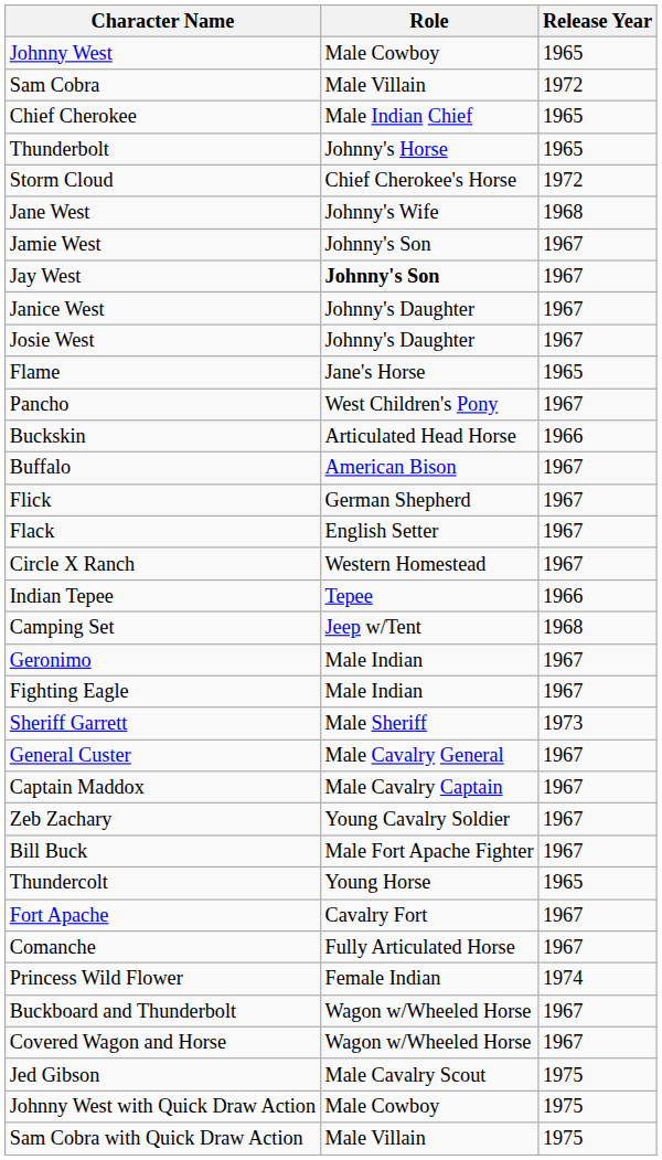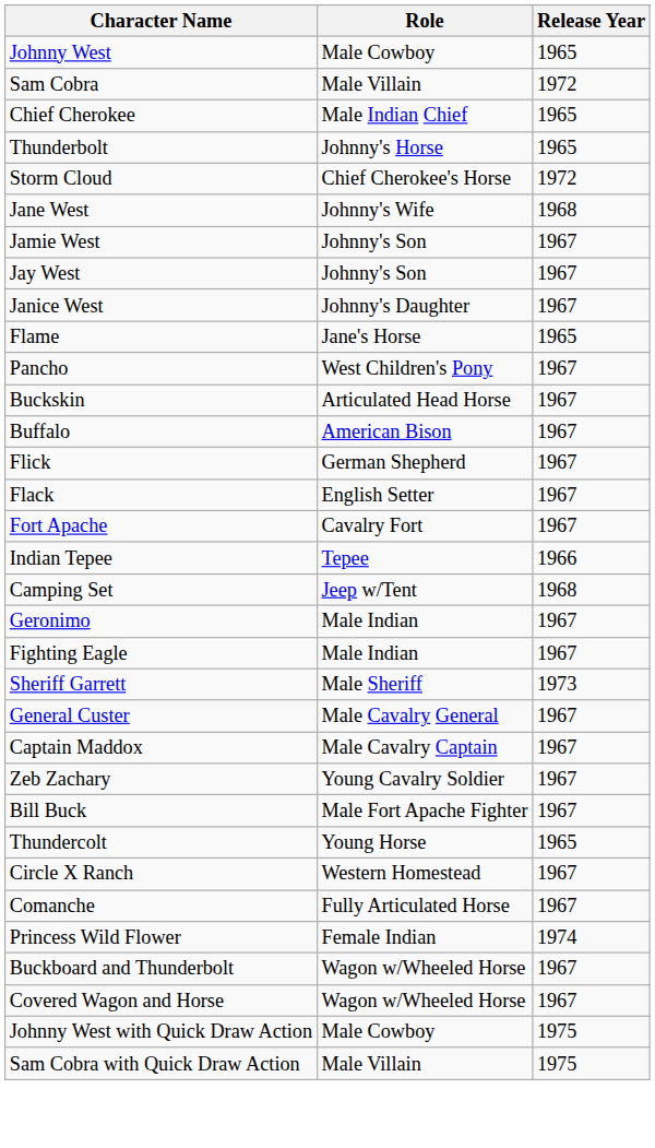 <table class="wikitable">
 <tr>
 <th>Character Name</th>
 <th>Role</th>
 <th>Release Year</th>
 </tr>
 <tr>
 <td><a href='#'>Johnny West</a></td>
 <td>Male Cowboy</td>
 <td>1965</td>
 </tr>
 <tr>
 <td>Sam Cobra</td>
 <td>Male Villain</td>
 <td>1972</td>
 </tr>
 <tr>
 <td>Chief Cherokee</td>
 <td>Male <a href='#'>Indian</a> <a href='#'>Chief</a></td>
 <td>1965</td>
 </tr>
 <tr>
 <td>Thunderbolt</td>
 <td>Johnny's <a href='#'>Horse</a></td>
 <td>1965</td>
 </tr>
 <tr>
 <td>Storm Cloud</td>
 <td>Chief Cherokee's Horse</td>
 <td>1972</td>
 </tr>
 <tr>
 <td>Jane West</td>
 <td>Johnny's Wife</td>
 <td>1968</td>
 </tr>
 <tr>
 <td>Jamie West</td>
 <td>Johnny's Son</td>
 <td>1967</td>
 </tr>
 <tr>
 <td>Jay West</td>
-<td><strong>Johnny's Son</strong></td>
+<td>Johnny's Son</td>
 <td>1967</td>
 </tr>
 <tr>
 <td>Janice West</td>
-<td>Johnny's Daughter</td>
-<td>1967</td>
-</tr>
-<tr>
-<td>Josie West</td>
 <td>Johnny's Daughter</td>
 <td>1967</td>
 </tr>
 <tr>
 <td>Flame</td>
 <td>Jane's Horse</td>
 <td>1965</td>
 </tr>
 <tr>
 <td>Pancho</td>
 <td>West Children's <a href='#'>Pony</a></td>
 <td>1967</td>
 </tr>
 <tr>
 <td>Buckskin</td>
 <td>Articulated Head Horse</td>
-<td>1966</td>
+<td>1967</td>
 </tr>
 <tr>
 <td>Buffalo</td>
 <td><a href='#'>American Bison</a></td>
 <td>1967</td>
 </tr>
 <tr>
 <td>Flick</td>
 <td>German Shepherd</td>
 <td>1967</td>
 </tr>
 <tr>
 <td>Flack</td>
 <td>English Setter</td>
 <td>1967</td>
 </tr>
 <tr>
-<td>Circle X Ranch</td>
-<td>Western Homestead</td>
+<td><a href='#'>Fort Apache</a></td>
+<td>Cavalry Fort</td>
 <td>1967</td>
 </tr>
 <tr>
 <td>Indian Tepee</td>
 <td><a href='#'>Tepee</a></td>
 <td>1966</td>
 </tr>
 <tr>
 <td>Camping Set</td>
 <td><a href='#'>Jeep</a> w/Tent</td>
 <td>1968</td>
 </tr>
 <tr>
 <td><a href='#'>Geronimo</a></td>
 <td>Male Indian</td>
 <td>1967</td>
 </tr>
 <tr>
 <td>Fighting Eagle</td>
 <td>Male Indian</td>
 <td>1967</td>
 </tr>
 <tr>
 <td><a href='#'>Sheriff Garrett</a></td>
 <td>Male <a href='#'>Sheriff</a></td>
 <td>1973</td>
 </tr>
 <tr>
 <td><a href='#'>General Custer</a></td>
 <td>Male <a href='#'>Cavalry</a> <a href='#'>General</a></td>
 <td>1967</td>
 </tr>
 <tr>
 <td>Captain Maddox</td>
 <td>Male Cavalry <a href='#'>Captain</a></td>
 <td>1967</td>
 </tr>
 <tr>
 <td>Zeb Zachary</td>
 <td>Young Cavalry Soldier</td>
 <td>1967</td>
 </tr>
 <tr>
 <td>Bill Buck</td>
 <td>Male Fort Apache Fighter</td>
 <td>1967</td>
 </tr>
 <tr>
 <td>Thundercolt</td>
 <td>Young Horse</td>
 <td>1965</td>
 </tr>
 <tr>
-<td><a href='#'>Fort Apache</a></td>
-<td>Cavalry Fort</td>
+<td>Circle X Ranch</td>
+<td>Western Homestead</td>
 <td>1967</td>
 </tr>
 <tr>
 <td>Comanche</td>
 <td>Fully Articulated Horse</td>
 <td>1967</td>
 </tr>
 <tr>
 <td>Princess Wild Flower</td>
 <td>Female Indian</td>
 <td>1974</td>
 </tr>
 <tr>
 <td>Buckboard and Thunderbolt</td>
 <td>Wagon w/Wheeled Horse</td>
 <td>1967</td>
 </tr>
 <tr>
 <td>Covered Wagon and Horse</td>
 <td>Wagon w/Wheeled Horse</td>
 <td>1967</td>
 </tr>
 <tr>
-<td>Jed Gibson</td>
-<td>Male Cavalry Scout</td>
-<td>1975</td>
-</tr>
-<tr>
 <td>Johnny West with Quick Draw Action</td>
 <td>Male Cowboy</td>
 <td>1975</td>
 </tr>
 <tr>
 <td>Sam Cobra with Quick Draw Action</td>
 <td>Male Villain</td>
 <td>1975</td>
 </tr>
 </table>
